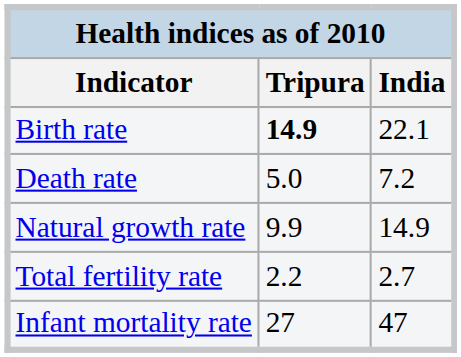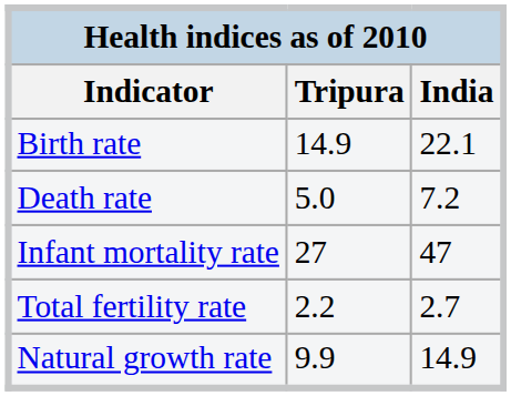 <table class="wikitable"  style="float:right; margin:0 0 1em 1em; background:#f4f5f6; border:#c6c7c8 solid; font-size:90%;">
 <tr>
 <td colspan="3"  style="background:#c2d6e5; text-align:center;"><strong>Health indices as of 2010</strong></td>
 </tr>
 <tr>
 <th>Indicator</th>
 <th>Tripura</th>
 <th>India</th>
 </tr>
 <tr>
 <td><a href='#'>Birth rate</a></td>
-<td><strong>14.9</strong></td>
+<td>14.9</td>
 <td>22.1</td>
 </tr>
 <tr>
 <td><a href='#'>Death rate</a></td>
 <td>5.0</td>
 <td>7.2</td>
 </tr>
 <tr>
-<td><a href='#'>Natural growth rate</a></td>
-<td>9.9</td>
-<td>14.9</td>
+<td><a href='#'>Infant mortality rate</a></td>
+<td>27</td>
+<td>47</td>
 </tr>
 <tr>
 <td><a href='#'>Total fertility rate</a></td>
 <td>2.2</td>
 <td>2.7</td>
 </tr>
 <tr>
-<td><a href='#'>Infant mortality rate</a></td>
-<td>27</td>
-<td>47</td>
+<td><a href='#'>Natural growth rate</a></td>
+<td>9.9</td>
+<td>14.9</td>
 </tr>
 </table>
